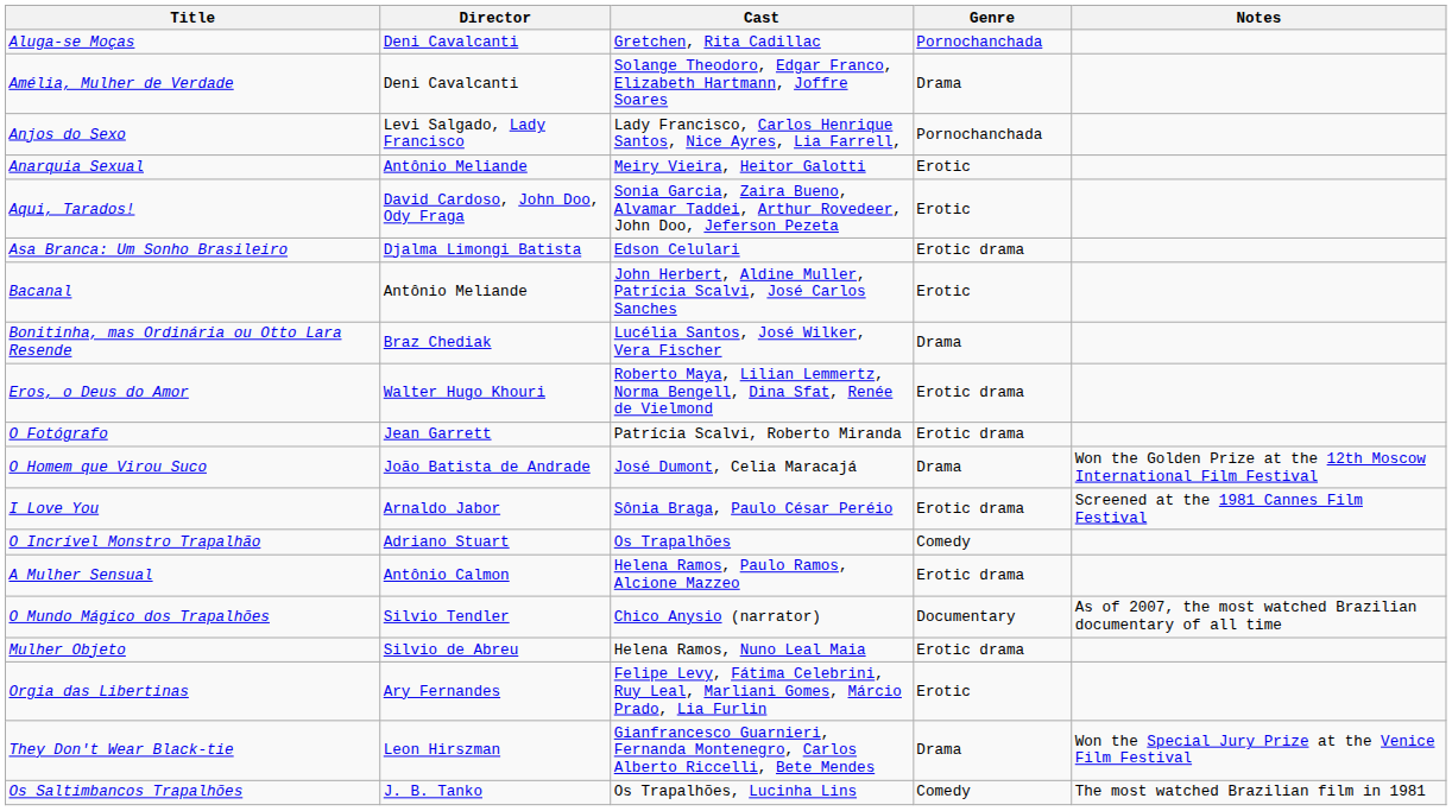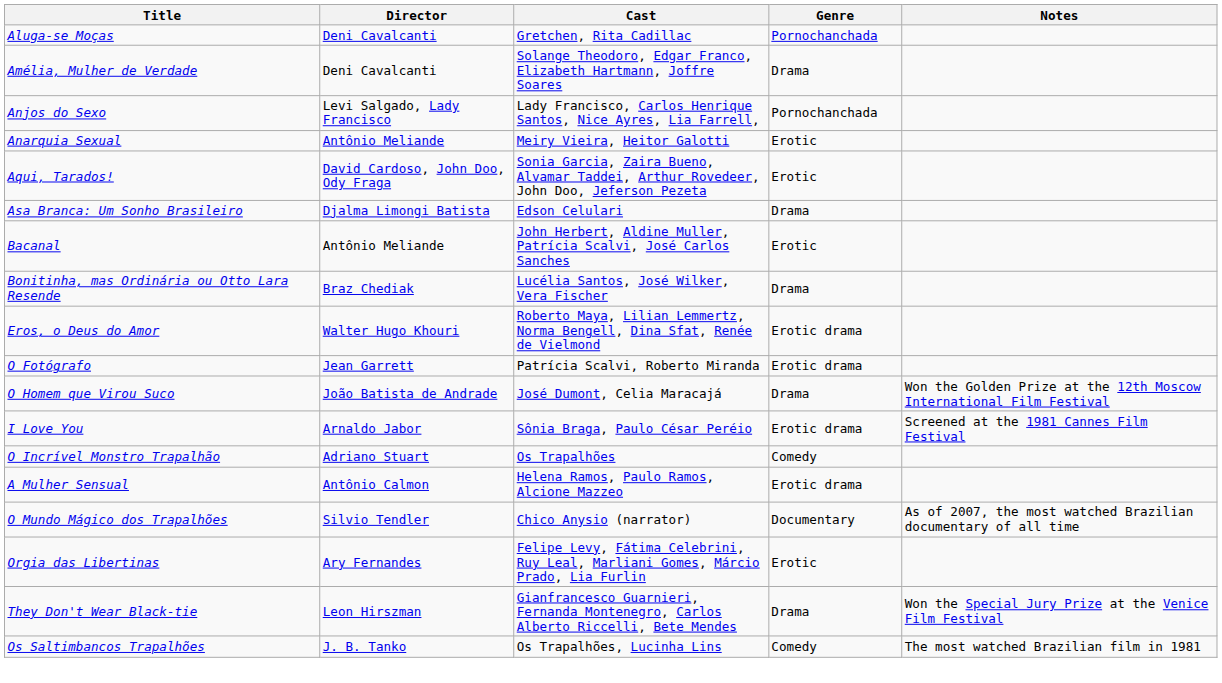 <table class="wikitable">
 <tr>
 <th width=26%>Title</th>
 <th width=16%>Director</th>
 <th width=21%>Cast</th>
 <th width=11%>Genre</th>
 <th width=26%>Notes</th>
 </tr>
 <tr>
 <td><em><a href='#'>Aluga-se Moças</a></em></td>
 <td><a href='#'>Deni Cavalcanti</a></td>
 <td><a href='#'>Gretchen</a>, <a href='#'>Rita Cadillac</a></td>
 <td><a href='#'>Pornochanchada</a></td>
 <td></td>
 </tr>
 <tr>
 <td><em><a href='#'>Amélia, Mulher de Verdade</a></em></td>
 <td>Deni Cavalcanti</td>
 <td><a href='#'>Solange Theodoro</a>, <a href='#'>Edgar Franco</a>, <a href='#'>Elizabeth Hartmann</a>, <a href='#'>Joffre Soares</a></td>
 <td>Drama</td>
 <td></td>
 </tr>
 <tr>
 <td><em><a href='#'>Anjos do Sexo</a></em></td>
 <td>Levi Salgado, <a href='#'>Lady Francisco</a></td>
 <td>Lady Francisco, <a href='#'>Carlos Henrique Santos</a>, <a href='#'>Nice Ayres</a>, <a href='#'>Lia Farrell</a>,</td>
 <td>Pornochanchada</td>
 <td></td>
 </tr>
 <tr>
 <td><em><a href='#'>Anarquia Sexual</a></em></td>
 <td><a href='#'>Antônio Meliande</a></td>
 <td><a href='#'>Meiry Vieira</a>, <a href='#'>Heitor Galotti</a></td>
 <td>Erotic</td>
 <td></td>
 </tr>
 <tr>
 <td><em><a href='#'>Aqui, Tarados!</a></em></td>
 <td><a href='#'>David Cardoso</a>, <a href='#'>John Doo</a>, <a href='#'>Ody Fraga</a></td>
 <td><a href='#'>Sonia Garcia</a>, <a href='#'>Zaira Bueno</a>, <a href='#'>Alvamar Taddei</a>, <a href='#'>Arthur Rovedeer</a>, John Doo, <a href='#'>Jeferson Pezeta</a></td>
 <td>Erotic</td>
 <td></td>
 </tr>
 <tr>
 <td><em><a href='#'>Asa Branca: Um Sonho Brasileiro</a></em></td>
 <td><a href='#'>Djalma Limongi Batista</a></td>
 <td><a href='#'>Edson Celulari</a></td>
-<td>Erotic drama</td>
+<td>Drama</td>
 <td></td>
 </tr>
 <tr>
 <td><em><a href='#'>Bacanal</a></em></td>
 <td>Antônio Meliande</td>
 <td><a href='#'>John Herbert</a>, <a href='#'>Aldine Muller</a>, <a href='#'>Patrícia Scalvi</a>, <a href='#'>José Carlos Sanches</a></td>
 <td>Erotic</td>
 <td></td>
 </tr>
 <tr>
 <td><em><a href='#'>Bonitinha, mas Ordinária ou Otto Lara Resende</a></em></td>
 <td><a href='#'>Braz Chediak</a></td>
 <td><a href='#'>Lucélia Santos</a>, <a href='#'>José Wilker</a>, <a href='#'>Vera Fischer</a></td>
 <td>Drama</td>
 <td></td>
 </tr>
 <tr>
 <td><em><a href='#'>Eros, o Deus do Amor</a></em></td>
 <td><a href='#'>Walter Hugo Khouri</a></td>
 <td><a href='#'>Roberto Maya</a>, <a href='#'>Lilian Lemmertz</a>, <a href='#'>Norma Bengell</a>, <a href='#'>Dina Sfat</a>, <a href='#'>Renée de Vielmond</a></td>
 <td>Erotic drama</td>
 <td></td>
 </tr>
 <tr>
 <td><em><a href='#'>O Fotógrafo</a></em></td>
 <td><a href='#'>Jean Garrett</a></td>
 <td>Patrícia Scalvi, Roberto Miranda</td>
 <td>Erotic drama</td>
 <td></td>
 </tr>
 <tr>
 <td><em><a href='#'>O Homem que Virou Suco</a></em></td>
 <td><a href='#'>João Batista de Andrade</a></td>
 <td><a href='#'>José Dumont</a>, Celia Maracajá</td>
 <td>Drama</td>
 <td>Won the Golden Prize at the <a href='#'>12th Moscow International Film Festival</a></td>
 </tr>
 <tr>
 <td><em><a href='#'>I Love You</a></em></td>
 <td><a href='#'>Arnaldo Jabor</a></td>
 <td><a href='#'>Sônia Braga</a>, <a href='#'>Paulo César Peréio</a></td>
 <td>Erotic drama</td>
 <td>Screened at the <a href='#'>1981 Cannes Film Festival</a></td>
 </tr>
 <tr>
 <td><em><a href='#'>O Incrível Monstro Trapalhão</a></em></td>
 <td><a href='#'>Adriano Stuart</a></td>
 <td><a href='#'>Os Trapalhões</a></td>
 <td>Comedy</td>
 <td></td>
 </tr>
 <tr>
 <td><em><a href='#'>A Mulher Sensual</a></em></td>
 <td><a href='#'>Antônio Calmon</a></td>
 <td><a href='#'>Helena Ramos</a>, <a href='#'>Paulo Ramos</a>, <a href='#'>Alcione Mazzeo</a></td>
 <td>Erotic drama</td>
 <td></td>
 </tr>
 <tr>
 <td><em><a href='#'>O Mundo Mágico dos Trapalhões</a></em></td>
 <td><a href='#'>Silvio Tendler</a></td>
 <td><a href='#'>Chico Anysio</a> (narrator)</td>
 <td>Documentary</td>
 <td>As of 2007, the most watched Brazilian documentary of all time</td>
 </tr>
 <tr>
-<td><em><a href='#'>Mulher Objeto</a></em></td>
-<td><a href='#'>Silvio de Abreu</a></td>
-<td>Helena Ramos, <a href='#'>Nuno Leal Maia</a></td>
-<td>Erotic drama</td>
-<td></td>
-</tr>
-<tr>
 <td><em><a href='#'>Orgia das Libertinas</a></em></td>
 <td><a href='#'>Ary Fernandes</a></td>
 <td><a href='#'>Felipe Levy</a>, <a href='#'>Fátima Celebrini</a>, <a href='#'>Ruy Leal</a>, <a href='#'>Marliani Gomes</a>, <a href='#'>Márcio Prado</a>, <a href='#'>Lia Furlin</a></td>
 <td>Erotic</td>
 <td></td>
 </tr>
 <tr>
 <td><em><a href='#'>They Don't Wear Black-tie</a></em></td>
 <td><a href='#'>Leon Hirszman</a></td>
 <td><a href='#'>Gianfrancesco Guarnieri</a>, <a href='#'>Fernanda Montenegro</a>, <a href='#'>Carlos Alberto Riccelli</a>, <a href='#'>Bete Mendes</a></td>
 <td>Drama</td>
 <td>Won the <a href='#'>Special Jury Prize</a> at the <a href='#'>Venice Film Festival</a></td>
 </tr>
 <tr>
 <td><em><a href='#'>Os Saltimbancos Trapalhões</a></em></td>
 <td><a href='#'>J. B. Tanko</a></td>
 <td>Os Trapalhões, <a href='#'>Lucinha Lins</a></td>
 <td>Comedy</td>
 <td>The most watched Brazilian film in 1981</td>
 </tr>
 </table>
